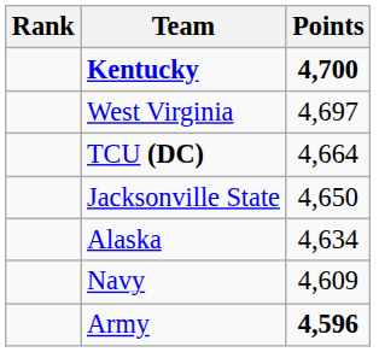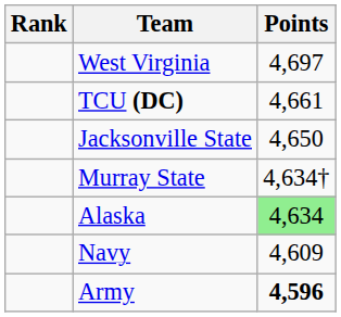 <table class="wikitable sortable" style="text-align:center">
 <tr>
 <th>Rank</th>
 <th>Team</th>
 <th>Points</th>
-</tr>
-<tr>
-<td></td>
-<td align=left><strong><a href='#'>Kentucky</a></strong></td>
-<td><strong>4,700</strong></td>
 </tr>
 <tr>
 <td></td>
 <td align=left><a href='#'>West Virginia</a></td>
 <td>4,697</td>
 </tr>
 <tr>
 <td></td>
 <td align=left><a href='#'>TCU</a> <strong>(DC)</strong></td>
-<td>4,664</td>
+<td>4,661</td>
 </tr>
 <tr>
 <td></td>
 <td align=left><a href='#'>Jacksonville State</a></td>
 <td>4,650</td>
 </tr>
 <tr>
 <td></td>
+<td align=left><a href='#'>Murray State</a></td>
+<td>4,634†</td>
+</tr>
+<tr>
+<td></td>
 <td align=left><a href='#'>Alaska</a></td>
-<td>4,634</td>
+<td style="background: lightgreen;">4,634</td>
 </tr>
 <tr>
 <td></td>
 <td align=left><a href='#'>Navy</a></td>
 <td>4,609</td>
 </tr>
 <tr>
 <td></td>
 <td align=left><a href='#'>Army</a></td>
 <td><strong>4,596</strong></td>
 </tr>
 </table>
